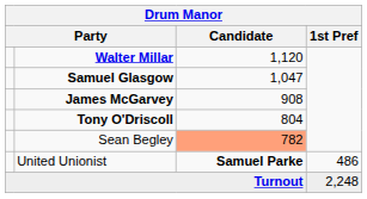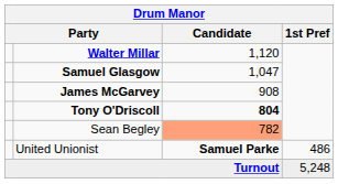 <table class="wikitable">
 <tr>
 <th colspan="4" align="center"><a href='#'>Drum Manor</a></th>
 </tr>
 <tr>
 <th colspan="2" align="center" width=200>Party</th>
 <th width=150>Candidate</th>
 <th width=60>1st Pref</th>
 </tr>
 <tr>
 <td></td>
 <td align="right"><strong><a href='#'>Walter Millar</a></strong></td>
 <td align="right">1,120</td>
 </tr>
 <tr>
 <td></td>
 <td align="right"><strong>Samuel Glasgow</strong></td>
 <td align="right">1,047</td>
 </tr>
 <tr>
 <td></td>
 <td align="right"><strong>James McGarvey</strong></td>
 <td align="right">908</td>
 </tr>
 <tr>
 <td></td>
 <td align="right"><strong>Tony O'Driscoll</strong></td>
-<td align="right">804</td>
+<td align="right"><strong>804</strong></td>
 </tr>
 <tr>
 <td></td>
 <td align="right">Sean Begley</td>
 <td align="right" style="background: lightsalmon;">782</td>
 </tr>
 <tr>
 <td bgcolor=></td>
 <td>United Unionist</td>
 <td align="right"><strong>Samuel Parke</strong></td>
 <td align="right">486</td>
 </tr>
 <tr bgcolor="EEEEEE">
 <td colspan=3 align="right"><strong><a href='#'>Turnout</a></strong></td>
-<td align="right">2,248</td>
+<td align="right">5,248</td>
 </tr>
 </table>
